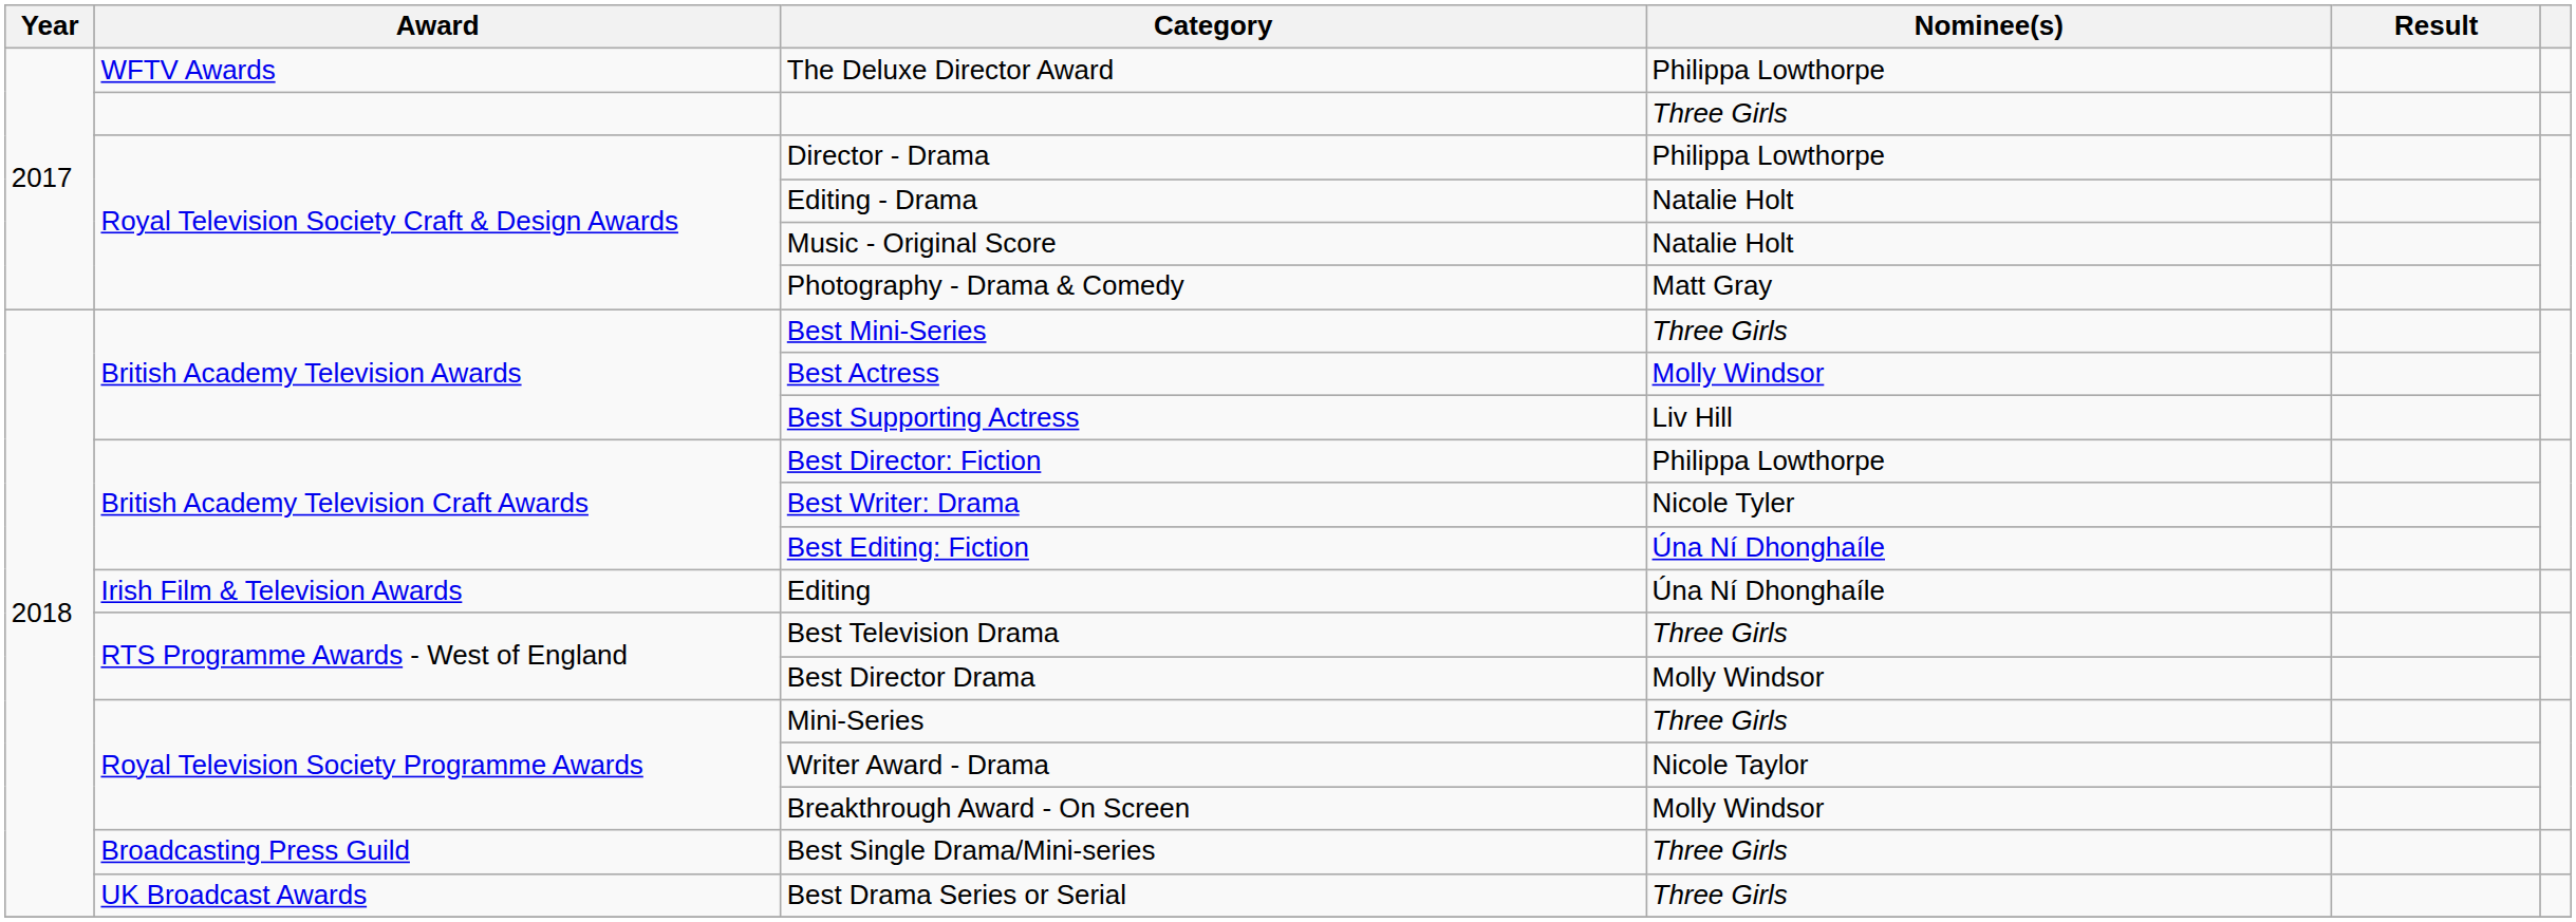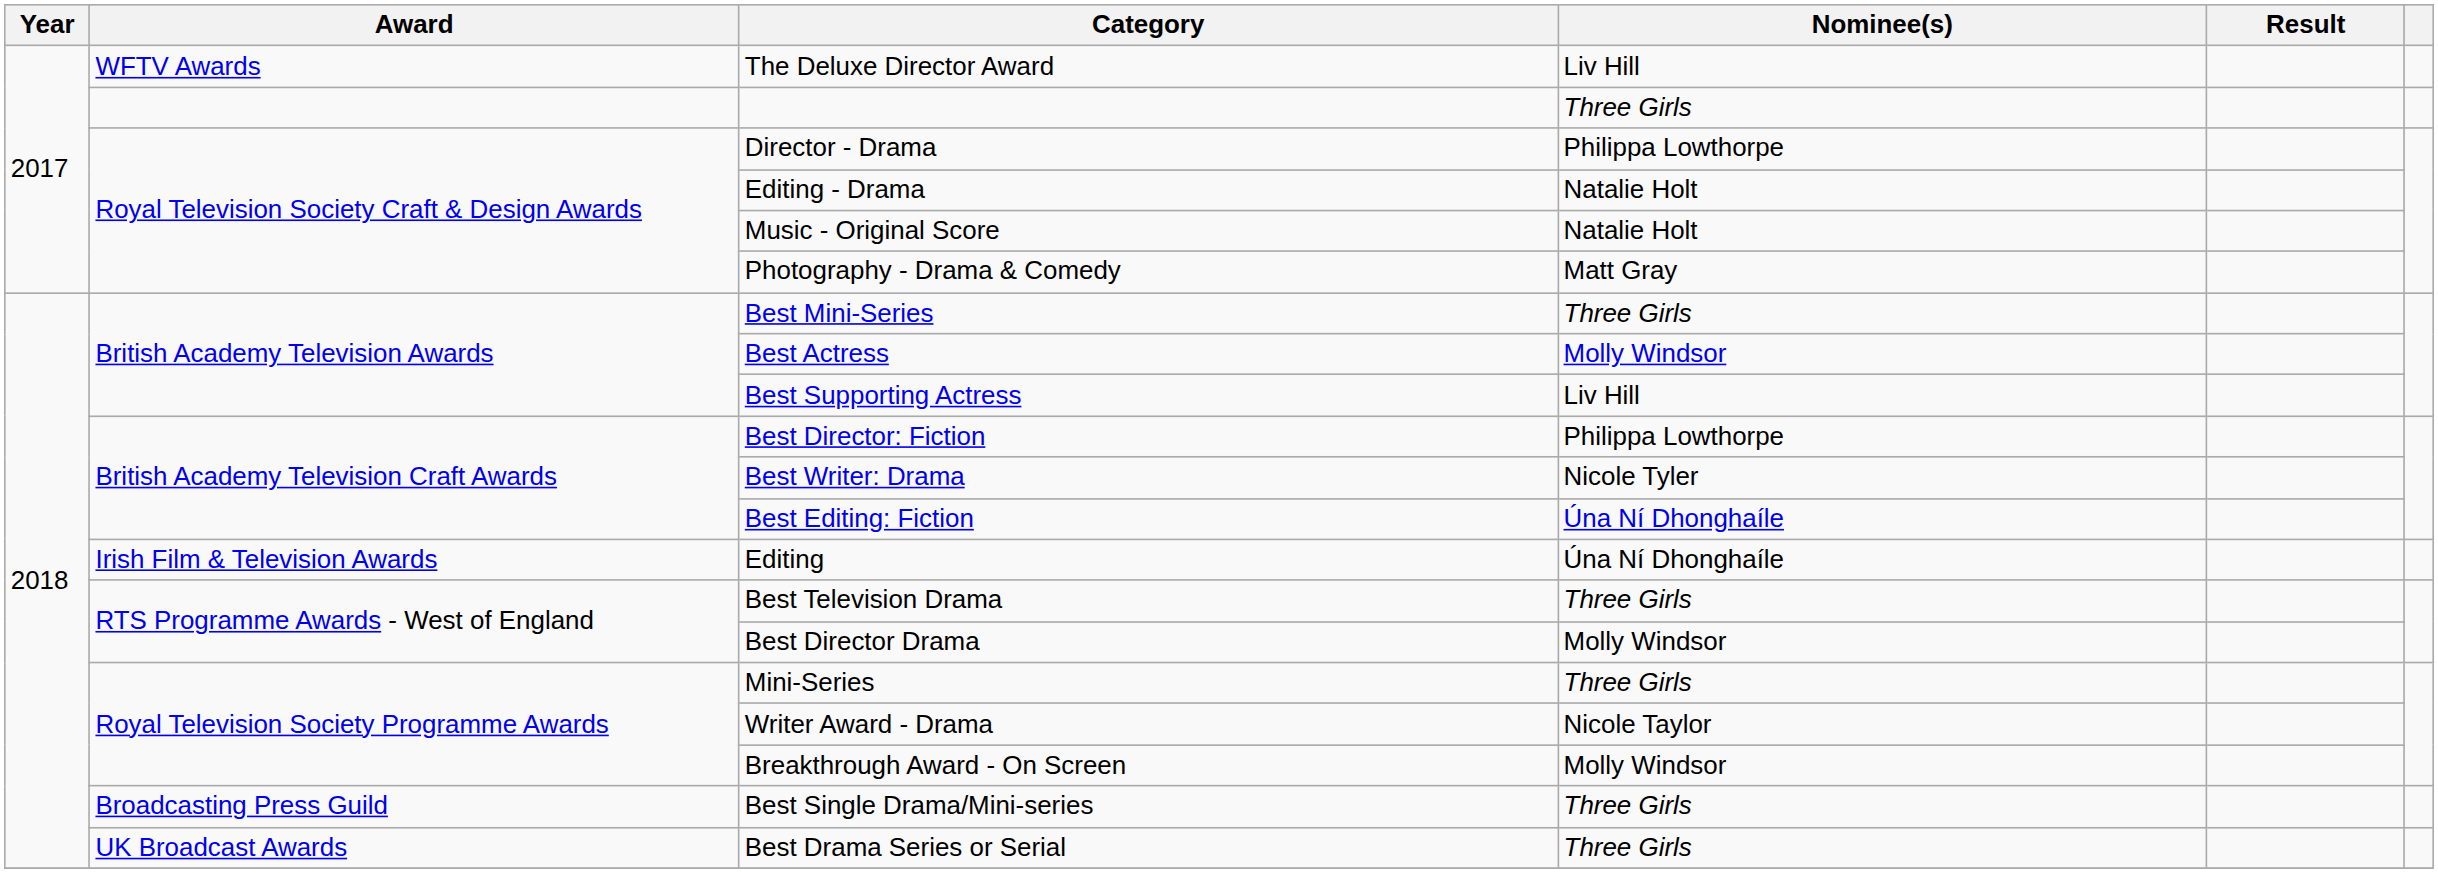 <table class="wikitable plainrowheaders  sortable" style=width=100%>
 <tr>
 <th scope="col" style="width:3%;">Year</th>
 <th scope="col" style="width:23%;">Award</th>
 <th scope="col" style="width:29%;">Category</th>
 <th scope="col" style="width:23%;">Nominee(s)</th>
 <th scope="col" style="width:7%;">Result</th>
 <th scope="col" class="unsortable" style="width:1%;"></th>
 </tr>
 <tr>
 <td rowspan="6">2017</td>
 <td><a href='#'>WFTV Awards</a></td>
 <td>The Deluxe Director Award</td>
-<td>Philippa Lowthorpe</td>
+<td>Liv Hill</td>
 <td></td>
 <td></td>
 </tr>
 <tr>
 <td></td>
 <td></td>
 <td><em>Three Girls</em></td>
 <td></td>
 <td></td>
 </tr>
 <tr>
 <td rowspan="4"><a href='#'>Royal Television Society Craft & Design Awards</a></td>
 <td>Director - Drama</td>
 <td>Philippa Lowthorpe</td>
 <td></td>
 <td rowspan="4"></td>
 </tr>
 <tr>
 <td>Editing - Drama</td>
 <td>Natalie Holt</td>
 <td></td>
 </tr>
 <tr>
 <td>Music - Original Score</td>
 <td>Natalie Holt</td>
 <td></td>
 </tr>
 <tr>
 <td>Photography - Drama & Comedy</td>
 <td>Matt Gray</td>
 <td></td>
 </tr>
 <tr>
 <td rowspan="14">2018</td>
 <td rowspan="3"><a href='#'>British Academy Television Awards</a></td>
 <td><a href='#'>Best Mini-Series</a></td>
 <td><em>Three Girls</em></td>
 <td></td>
 <td rowspan="3"></td>
 </tr>
 <tr>
 <td><a href='#'>Best Actress</a></td>
 <td><a href='#'>Molly Windsor</a></td>
 <td></td>
 </tr>
 <tr>
 <td><a href='#'>Best Supporting Actress</a></td>
 <td>Liv Hill</td>
 <td></td>
 </tr>
 <tr>
 <td rowspan="3"><a href='#'>British Academy Television Craft Awards</a></td>
 <td><a href='#'>Best Director: Fiction</a></td>
 <td>Philippa Lowthorpe</td>
 <td></td>
 <td rowspan="3"></td>
 </tr>
 <tr>
 <td><a href='#'>Best Writer: Drama</a></td>
 <td>Nicole Tyler</td>
 <td></td>
 </tr>
 <tr>
 <td><a href='#'>Best Editing: Fiction</a></td>
 <td><a href='#'>Úna Ní Dhonghaíle</a></td>
 <td></td>
 </tr>
 <tr>
 <td><a href='#'>Irish Film & Television Awards</a></td>
 <td>Editing</td>
 <td>Úna Ní Dhonghaíle</td>
 <td></td>
 <td></td>
 </tr>
 <tr>
 <td rowspan="2"><a href='#'>RTS Programme Awards</a> - West of England</td>
 <td>Best Television Drama</td>
 <td><em>Three Girls</em></td>
 <td></td>
 <td rowspan="2"></td>
 </tr>
 <tr>
 <td>Best Director Drama</td>
 <td>Molly Windsor</td>
 <td></td>
 </tr>
 <tr>
 <td rowspan="3"><a href='#'>Royal Television Society Programme Awards</a></td>
 <td>Mini-Series</td>
 <td><em>Three Girls</em></td>
 <td></td>
 <td rowspan="3"></td>
 </tr>
 <tr>
 <td>Writer Award - Drama</td>
 <td>Nicole Taylor</td>
 <td></td>
 </tr>
 <tr>
 <td>Breakthrough Award - On Screen</td>
 <td>Molly Windsor</td>
 <td></td>
 </tr>
 <tr>
 <td><a href='#'>Broadcasting Press Guild</a></td>
 <td>Best Single Drama/Mini-series</td>
 <td><em>Three Girls</em></td>
 <td></td>
 <td></td>
 </tr>
 <tr>
 <td><a href='#'>UK Broadcast Awards</a></td>
 <td>Best Drama Series or Serial</td>
 <td><em>Three Girls</em></td>
 <td></td>
 <td></td>
 </tr>
 <tr>
 </tr>
 </table>
